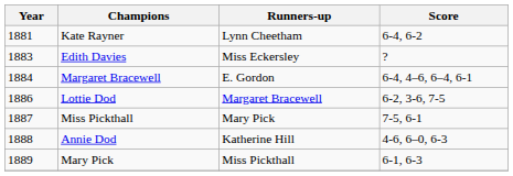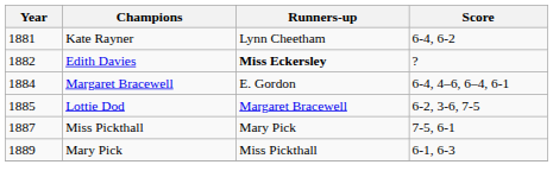 <table class="wikitable" style="font-size:95%;">
 <tr>
 <th style="width:60px;">Year</th>
 <th style="width:200px;">Champions</th>
 <th style="width:200px;">Runners-up</th>
 <th style="width:160px;">Score</th>
 </tr>
 <tr>
 <td>1881</td>
 <td> Kate Rayner</td>
 <td> Lynn Cheetham</td>
 <td>6-4, 6-2</td>
 </tr>
 <tr>
-<td>1883</td>
+<td>1882</td>
 <td> <a href='#'>Edith Davies</a></td>
-<td> Miss Eckersley</td>
+<td><strong> Miss Eckersley</strong></td>
 <td>?</td>
 </tr>
 <tr>
 <td>1884</td>
 <td> <a href='#'>Margaret Bracewell</a></td>
 <td> E. Gordon</td>
 <td>6-4, 4–6, 6–4, 6-1</td>
 </tr>
 <tr>
-<td>1886</td>
+<td>1885</td>
 <td> <a href='#'>Lottie Dod</a></td>
 <td> <a href='#'>Margaret Bracewell</a></td>
 <td>6-2, 3-6, 7-5</td>
 </tr>
 <tr>
 <td>1887</td>
 <td> Miss Pickthall</td>
 <td> Mary Pick</td>
 <td>7-5, 6-1</td>
 </tr>
 <tr>
-<td>1888</td>
-<td> <a href='#'>Annie Dod</a></td>
-<td> Katherine Hill</td>
-<td>4-6, 6–0, 6-3</td>
-</tr>
-<tr>
 <td>1889</td>
 <td> Mary Pick</td>
 <td> Miss Pickthall</td>
 <td>6-1, 6-3</td>
 </tr>
 <tr>
 </tr>
 </table>
